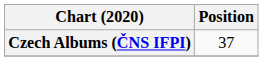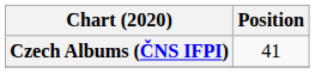 <table class="wikitable sortable plainrowheaders" style="text-align:center;">
 <tr>
 <th>Chart (2020)</th>
 <th>Position</th>
 </tr>
 <tr>
 <th scope="row">Czech Albums (<a href='#'>ČNS IFPI</a>)</th>
-<td>37</td>
+<td>41</td>
 </tr>
 <tr>
 </tr>
 </table>
